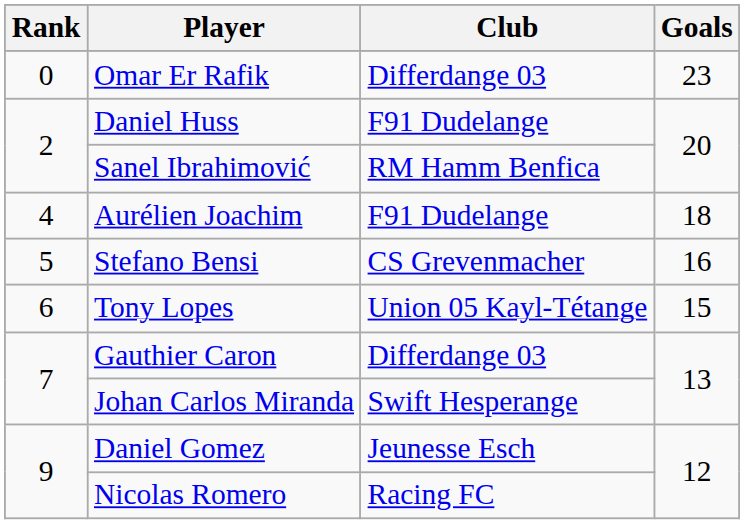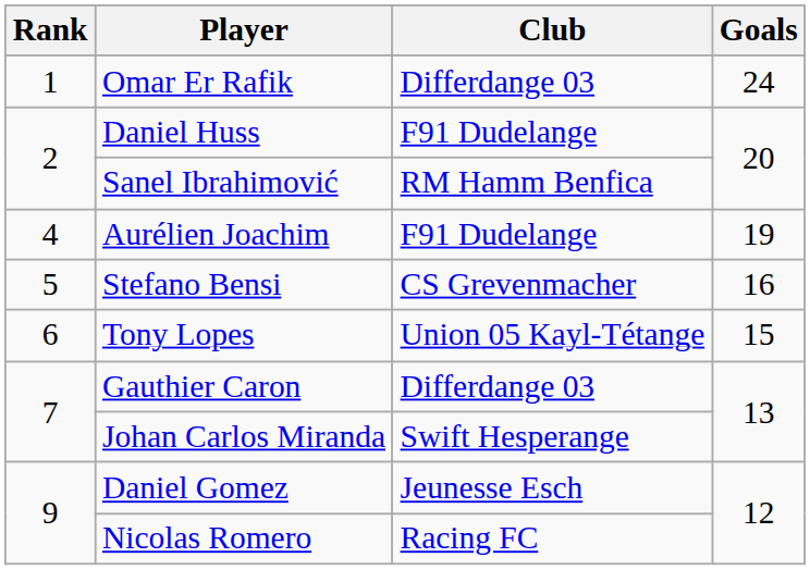 <table class="wikitable" style="text-align:center">
 <tr>
 <th>Rank</th>
 <th>Player</th>
 <th>Club</th>
 <th>Goals</th>
 </tr>
 <tr>
-<td>0</td>
+<td>1</td>
 <td align="left"> <a href='#'>Omar Er Rafik</a></td>
 <td align="left"><a href='#'>Differdange 03</a></td>
-<td>23</td>
+<td>24</td>
 </tr>
 <tr>
 <td rowspan="2">2</td>
 <td align="left"> <a href='#'>Daniel Huss</a></td>
 <td align="left"><a href='#'>F91 Dudelange</a></td>
 <td rowspan="2">20</td>
 </tr>
 <tr>
 <td align="left"> <a href='#'>Sanel Ibrahimović</a></td>
 <td align="left"><a href='#'>RM Hamm Benfica</a></td>
 </tr>
 <tr>
 <td>4</td>
 <td align="left"> <a href='#'>Aurélien Joachim</a></td>
 <td align="left"><a href='#'>F91 Dudelange</a></td>
-<td>18</td>
+<td>19</td>
 </tr>
 <tr>
 <td>5</td>
 <td align="left"> <a href='#'>Stefano Bensi</a></td>
 <td align="left"><a href='#'>CS Grevenmacher</a></td>
 <td>16</td>
 </tr>
 <tr>
 <td>6</td>
 <td align="left"> <a href='#'>Tony Lopes</a></td>
 <td align="left"><a href='#'>Union 05 Kayl-Tétange</a></td>
 <td>15</td>
 </tr>
 <tr>
 <td rowspan="2">7</td>
 <td align="left"> <a href='#'>Gauthier Caron</a></td>
 <td align="left"><a href='#'>Differdange 03</a></td>
 <td rowspan="2">13</td>
 </tr>
 <tr>
 <td align="left"> <a href='#'>Johan Carlos Miranda</a></td>
 <td align="left"><a href='#'>Swift Hesperange</a></td>
 </tr>
 <tr>
 <td rowspan="2">9</td>
 <td align="left"> <a href='#'>Daniel Gomez</a></td>
 <td align="left"><a href='#'>Jeunesse Esch</a></td>
 <td rowspan="2">12</td>
 </tr>
 <tr>
 <td align="left"> <a href='#'>Nicolas Romero</a></td>
 <td align="left"><a href='#'>Racing FC</a></td>
 </tr>
 </table>
